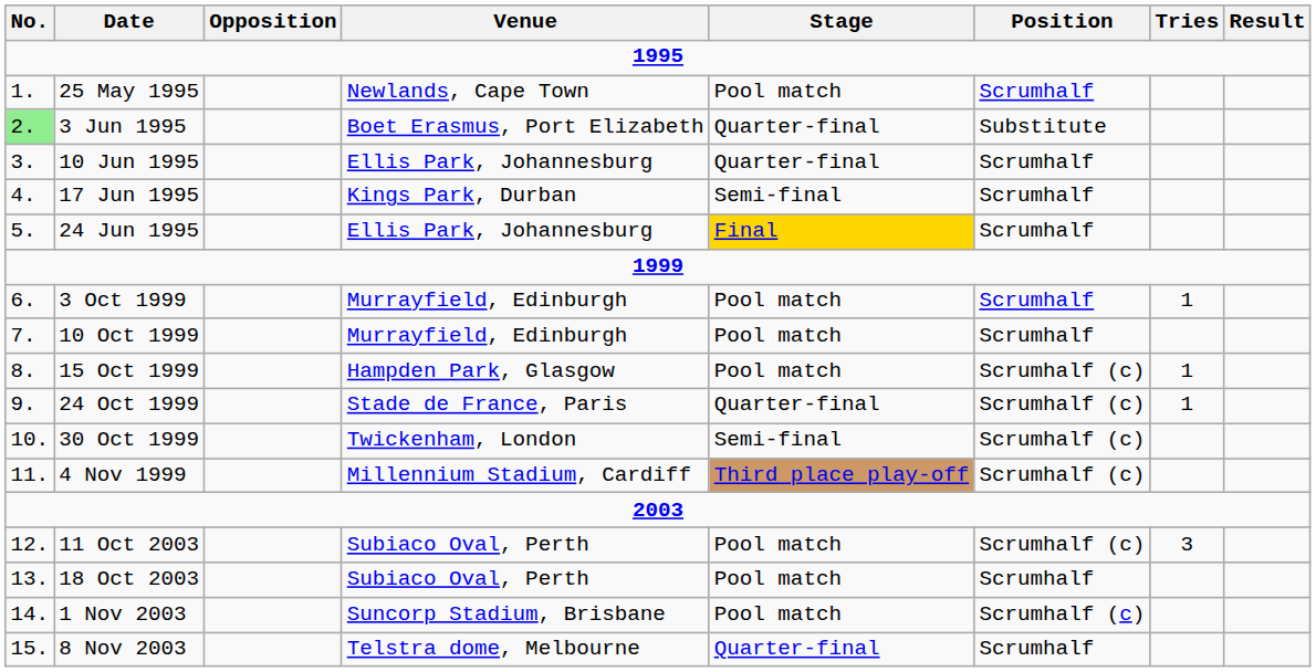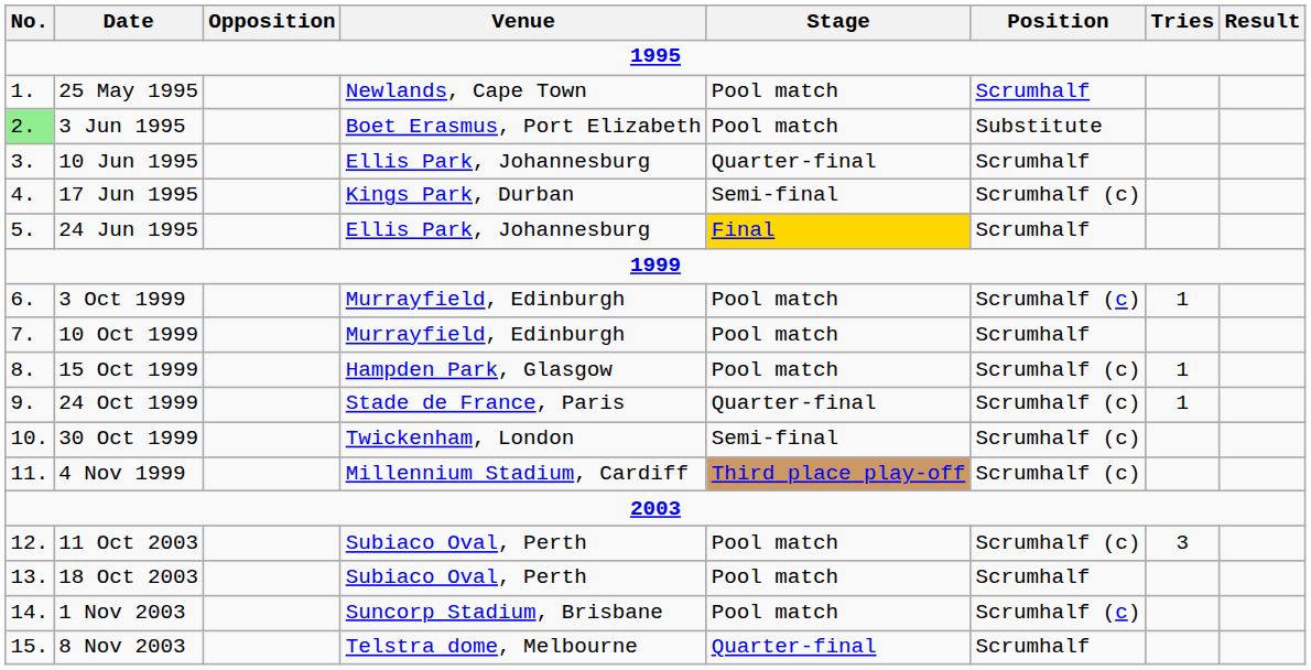 <table class="wikitable unsortable" style="font-size:93%">
 <tr>
 <th>No.</th>
 <th>Date</th>
 <th>Opposition</th>
 <th>Venue</th>
 <th>Stage</th>
 <th>Position</th>
 <th>Tries</th>
 <th>Result</th>
 </tr>
 <tr>
 <td align="center"; colspan="8"><a href='#'><strong>1995</strong></a></td>
 </tr>
 <tr>
 <td>1.</td>
 <td>25 May 1995</td>
 <td></td>
 <td><a href='#'>Newlands</a>, Cape Town</td>
 <td>Pool match</td>
 <td><a href='#'>Scrumhalf</a></td>
 <td></td>
 <td></td>
 </tr>
 <tr>
 <td style="background: lightgreen;">2.</td>
 <td>3 Jun 1995</td>
 <td></td>
 <td><a href='#'>Boet Erasmus</a>, Port Elizabeth</td>
-<td>Quarter-final</td>
+<td>Pool match</td>
 <td>Substitute</td>
 <td></td>
 <td></td>
 </tr>
 <tr>
 <td>3.</td>
 <td>10 Jun 1995</td>
 <td></td>
 <td><a href='#'>Ellis Park</a>, Johannesburg</td>
 <td>Quarter-final</td>
 <td>Scrumhalf</td>
 <td></td>
 <td></td>
 </tr>
 <tr>
 <td>4.</td>
 <td>17 Jun 1995</td>
 <td></td>
 <td><a href='#'>Kings Park</a>, Durban</td>
 <td>Semi-final</td>
-<td>Scrumhalf</td>
+<td>Scrumhalf (c)</td>
 <td></td>
 <td></td>
 </tr>
 <tr>
 <td>5.</td>
 <td>24 Jun 1995</td>
 <td></td>
 <td><a href='#'>Ellis Park</a>, Johannesburg</td>
 <td bgcolor=gold><a href='#'>Final</a></td>
 <td>Scrumhalf</td>
 <td></td>
 <td></td>
 </tr>
 <tr>
 <td align="center"; colspan="8"><a href='#'><strong>1999</strong></a></td>
 </tr>
 <tr>
 <td>6.</td>
 <td>3 Oct 1999</td>
 <td></td>
 <td><a href='#'>Murrayfield</a>, Edinburgh</td>
 <td>Pool match</td>
-<td><a href='#'>Scrumhalf</a></td>
+<td>Scrumhalf (<a href='#'>c</a>)</td>
 <td align="center">1</td>
 <td></td>
 </tr>
 <tr>
 <td>7.</td>
 <td>10 Oct 1999</td>
 <td></td>
 <td><a href='#'>Murrayfield</a>, Edinburgh</td>
 <td>Pool match</td>
 <td>Scrumhalf</td>
 <td></td>
 <td></td>
 </tr>
 <tr>
 <td>8.</td>
 <td>15 Oct 1999</td>
 <td></td>
 <td><a href='#'>Hampden Park</a>, Glasgow</td>
 <td>Pool match</td>
 <td>Scrumhalf (c)</td>
 <td align="center">1</td>
 <td></td>
 </tr>
 <tr>
 <td>9.</td>
 <td>24 Oct 1999</td>
 <td></td>
 <td><a href='#'>Stade de France</a>, Paris</td>
 <td>Quarter-final</td>
 <td>Scrumhalf (c)</td>
 <td align="center">1</td>
 <td></td>
 </tr>
 <tr>
 <td>10.</td>
 <td>30 Oct 1999</td>
 <td></td>
 <td><a href='#'>Twickenham</a>, London</td>
 <td>Semi-final</td>
 <td>Scrumhalf (c)</td>
 <td></td>
 <td></td>
 </tr>
 <tr>
 <td>11.</td>
 <td>4 Nov 1999</td>
 <td></td>
 <td><a href='#'>Millennium Stadium</a>, Cardiff</td>
 <td style="background: #c96;"><a href='#'>Third place play-off</a></td>
 <td>Scrumhalf (c)</td>
 <td></td>
 <td></td>
 </tr>
 <tr>
 <td align="center"; colspan="8"><a href='#'><strong>2003</strong></a></td>
 </tr>
 <tr>
 <td>12.</td>
 <td>11 Oct 2003</td>
 <td></td>
 <td><a href='#'>Subiaco Oval</a>, Perth</td>
 <td>Pool match</td>
 <td>Scrumhalf (c)</td>
 <td align="center">3</td>
 <td></td>
 </tr>
 <tr>
 <td>13.</td>
 <td>18 Oct 2003</td>
 <td></td>
 <td><a href='#'>Subiaco Oval</a>, Perth</td>
 <td>Pool match</td>
 <td>Scrumhalf</td>
 <td></td>
 <td></td>
 </tr>
 <tr>
 <td>14.</td>
 <td>1 Nov 2003</td>
 <td></td>
 <td><a href='#'>Suncorp Stadium</a>, Brisbane</td>
 <td>Pool match</td>
 <td>Scrumhalf (<a href='#'>c</a>)</td>
 <td></td>
 <td></td>
 </tr>
 <tr>
 <td>15.</td>
 <td>8 Nov 2003</td>
 <td></td>
 <td><a href='#'>Telstra dome</a>, Melbourne</td>
 <td><a href='#'>Quarter-final</a></td>
 <td>Scrumhalf</td>
 <td></td>
 <td></td>
 </tr>
 </table>
